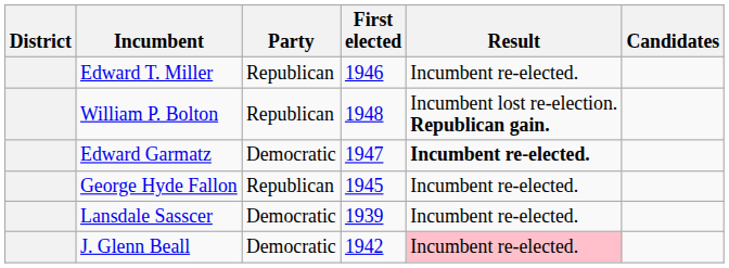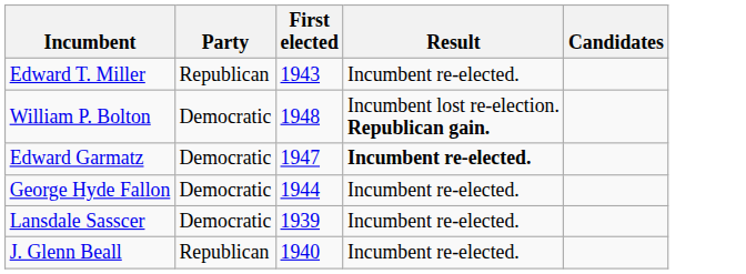 <table class=wikitable>
 <tr valign=bottom>
-<th>District</th>
 <th>Incumbent</th>
 <th>Party</th>
 <th>First<br>elected</th>
 <th>Result</th>
 <th>Candidates</th>
 </tr>
 <tr>
-<th></th>
 <td><a href='#'>Edward T. Miller</a></td>
 <td>Republican</td>
-<td><a href='#'>1946</a></td>
+<td><a href='#'>1943</a></td>
 <td>Incumbent re-elected.</td>
 <td nowrap></td>
 </tr>
 <tr>
-<th></th>
 <td><a href='#'>William P. Bolton</a></td>
-<td>Republican</td>
+<td>Democratic</td>
 <td><a href='#'>1948</a></td>
 <td>Incumbent lost re-election.<br><strong>Republican gain.</strong></td>
 <td nowrap></td>
 </tr>
 <tr>
-<th></th>
 <td><a href='#'>Edward Garmatz</a></td>
 <td>Democratic</td>
 <td><a href='#'>1947</a></td>
 <td><strong>Incumbent re-elected.</strong></td>
 <td nowrap></td>
 </tr>
 <tr>
-<th></th>
 <td><a href='#'>George Hyde Fallon</a></td>
-<td>Republican</td>
-<td><a href='#'>1945</a></td>
+<td>Democratic</td>
+<td><a href='#'>1944</a></td>
 <td>Incumbent re-elected.</td>
 <td nowrap></td>
 </tr>
 <tr>
-<th></th>
 <td><a href='#'>Lansdale Sasscer</a></td>
 <td>Democratic</td>
 <td><a href='#'>1939</a></td>
 <td>Incumbent re-elected.</td>
 <td nowrap></td>
 </tr>
 <tr>
-<th></th>
 <td><a href='#'>J. Glenn Beall</a></td>
-<td>Democratic</td>
-<td><a href='#'>1942</a></td>
-<td style="background: pink;">Incumbent re-elected.</td>
+<td>Republican</td>
+<td><a href='#'>1940</a></td>
+<td>Incumbent re-elected.</td>
 <td nowrap></td>
 </tr>
 </table>
